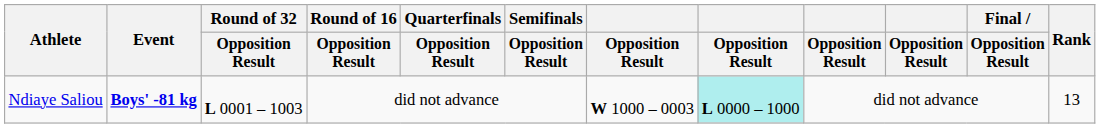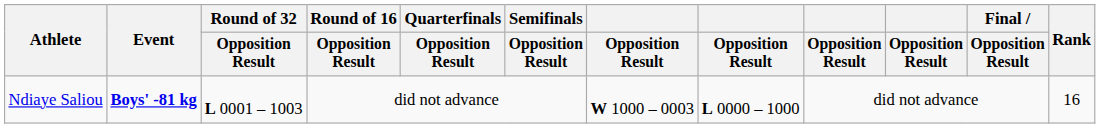 <table class="wikitable" style="font-size:90%">
 <tr>
 <th rowspan="2">Athlete</th>
 <th rowspan="2">Event</th>
 <th>Round of 32</th>
 <th>Round of 16</th>
 <th>Quarterfinals</th>
 <th>Semifinals</th>
 <th></th>
 <th></th>
 <th></th>
 <th></th>
 <th>Final / </th>
 <th rowspan=2>Rank</th>
 </tr>
 <tr style="font-size:95%">
 <th>Opposition<br>Result</th>
 <th>Opposition<br>Result</th>
 <th>Opposition<br>Result</th>
 <th>Opposition<br>Result</th>
 <th>Opposition<br>Result</th>
 <th>Opposition<br>Result</th>
 <th>Opposition<br>Result</th>
 <th>Opposition<br>Result</th>
 <th>Opposition<br>Result</th>
 </tr>
 <tr align=center>
 <td align=left><a href='#'>Ndiaye Saliou</a></td>
 <td align=left><strong><a href='#'>Boys' -81 kg</a></strong></td>
 <td><br><strong>L</strong> 0001 – 1003</td>
 <td colspan=3>did not advance</td>
 <td><br><strong>W</strong> 1000 – 0003</td>
-<td style="background: paleturquoise;"><br><strong>L</strong> 0000 – 1000</td>
+<td><br><strong>L</strong> 0000 – 1000</td>
 <td colspan=3>did not advance</td>
-<td>13</td>
+<td>16</td>
 </tr>
 </table>
